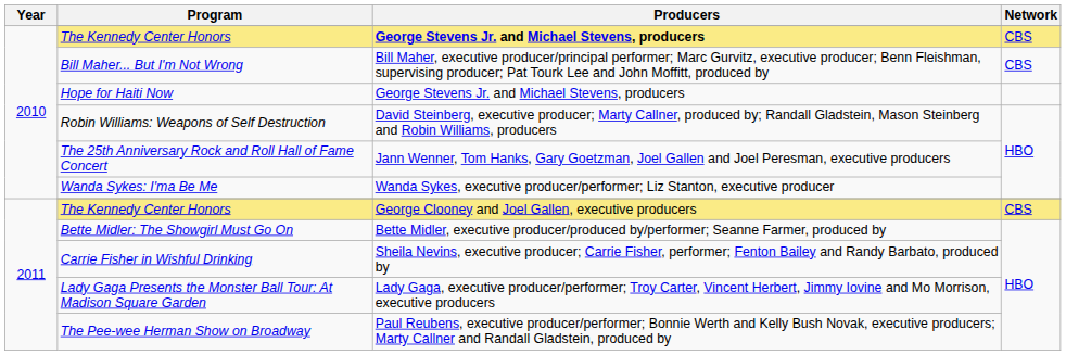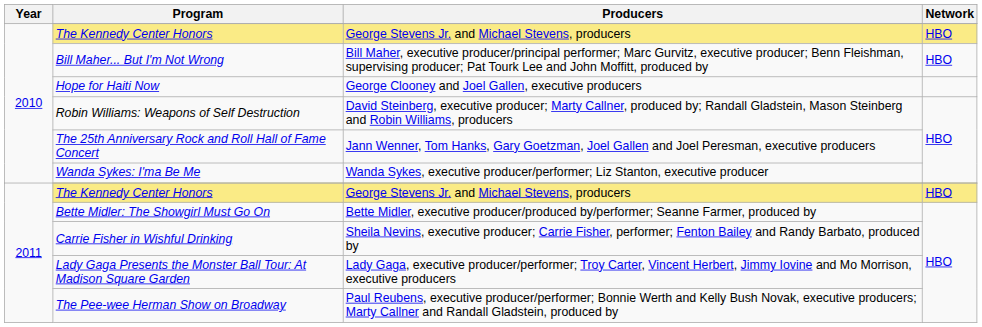 <table class="wikitable" style="width:100%">
 <tr bgcolor="#bebebe">
 <th width="5%">Year</th>
 <th width="30%">Program</th>
 <th width="60%">Producers</th>
 <th width="5%">Network</th>
 </tr>
 <tr>
 <td rowspan="7" align=center><a href='#'>2010</a><br></td>
 </tr>
 <tr style="background:#FAEB86;">
 <td><em><a href='#'>The Kennedy Center Honors</a></em></td>
-<td><strong><a href='#'>George Stevens Jr.</a> and <a href='#'>Michael Stevens</a>, producers</strong></td>
-<td><a href='#'>CBS</a></td>
+<td><a href='#'>George Stevens Jr.</a> and <a href='#'>Michael Stevens</a>, producers</td>
+<td><a href='#'>HBO</a></td>
 </tr>
 <tr>
 <td><em><a href='#'>Bill Maher... But I'm Not Wrong</a></em></td>
 <td><a href='#'>Bill Maher</a>, executive producer/principal performer; Marc Gurvitz, executive producer; Benn Fleishman, supervising producer; Pat Tourk Lee and John Moffitt, produced by</td>
-<td><a href='#'>CBS</a></td>
+<td><a href='#'>HBO</a></td>
 </tr>
 <tr>
 <td><em><a href='#'>Hope for Haiti Now</a></em></td>
-<td><a href='#'>George Stevens Jr.</a> and <a href='#'>Michael Stevens</a>, producers</td>
+<td><a href='#'>George Clooney</a> and <a href='#'>Joel Gallen</a>, executive producers</td>
 <td></td>
 </tr>
 <tr>
 <td><em>Robin Williams: Weapons of Self Destruction</em></td>
 <td><a href='#'>David Steinberg</a>, executive producer; <a href='#'>Marty Callner</a>, produced by; Randall Gladstein, Mason Steinberg and <a href='#'>Robin Williams</a>, producers</td>
 <td rowspan=3><a href='#'>HBO</a></td>
 </tr>
 <tr>
 <td><em><a href='#'>The 25th Anniversary Rock and Roll Hall of Fame Concert</a></em></td>
 <td><a href='#'>Jann Wenner</a>, <a href='#'>Tom Hanks</a>, <a href='#'>Gary Goetzman</a>, <a href='#'>Joel Gallen</a> and Joel Peresman, executive producers</td>
 </tr>
 <tr>
 <td><em><a href='#'>Wanda Sykes: I'ma Be Me</a></em></td>
 <td><a href='#'>Wanda Sykes</a>, executive producer/performer; Liz Stanton, executive producer</td>
 </tr>
 <tr>
 <td rowspan="6" align=center><a href='#'>2011</a><br></td>
 </tr>
 <tr style="background:#FAEB86;">
 <td><em><a href='#'>The Kennedy Center Honors</a></em></td>
-<td><a href='#'>George Clooney</a> and <a href='#'>Joel Gallen</a>, executive producers</td>
-<td><a href='#'>CBS</a></td>
+<td><a href='#'>George Stevens Jr.</a> and <a href='#'>Michael Stevens</a>, producers</td>
+<td><a href='#'>HBO</a></td>
 </tr>
 <tr>
 <td><em><a href='#'>Bette Midler: The Showgirl Must Go On</a></em></td>
 <td><a href='#'>Bette Midler</a>, executive producer/produced by/performer; Seanne Farmer, produced by</td>
 <td rowspan=4><a href='#'>HBO</a></td>
 </tr>
 <tr>
 <td><em><a href='#'>Carrie Fisher in Wishful Drinking</a></em></td>
 <td><a href='#'>Sheila Nevins</a>, executive producer; <a href='#'>Carrie Fisher</a>, performer; <a href='#'>Fenton Bailey</a> and Randy Barbato, produced by</td>
 </tr>
 <tr>
 <td><em><a href='#'>Lady Gaga Presents the Monster Ball Tour: At Madison Square Garden</a></em></td>
 <td><a href='#'>Lady Gaga</a>, executive producer/performer; <a href='#'>Troy Carter</a>, <a href='#'>Vincent Herbert</a>, <a href='#'>Jimmy Iovine</a> and Mo Morrison, executive producers</td>
 </tr>
 <tr>
 <td><em><a href='#'>The Pee-wee Herman Show on Broadway</a></em></td>
 <td><a href='#'>Paul Reubens</a>, executive producer/performer; Bonnie Werth and Kelly Bush Novak, executive producers; <a href='#'>Marty Callner</a> and Randall Gladstein, produced by</td>
 </tr>
 </table>
